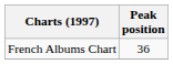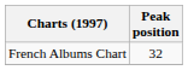 <table class="wikitable">
 <tr>
 <th>Charts (1997)</th>
 <th>Peak<br>position</th>
 </tr>
 <tr>
 <td>French Albums Chart</td>
-<td align="center">36</td>
+<td align="center">32</td>
 </tr>
 <tr>
 </tr>
 </table>
